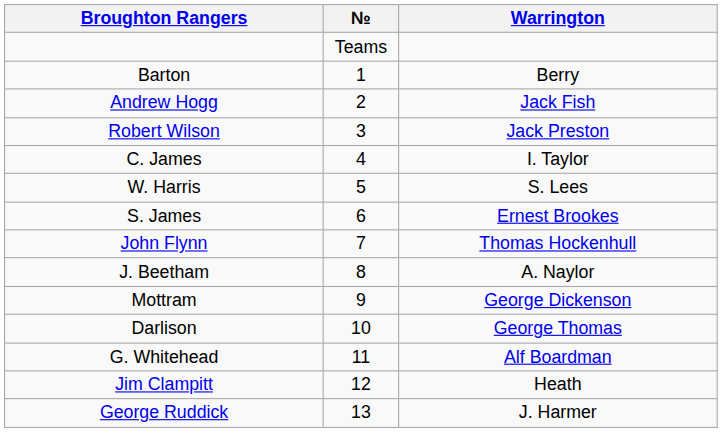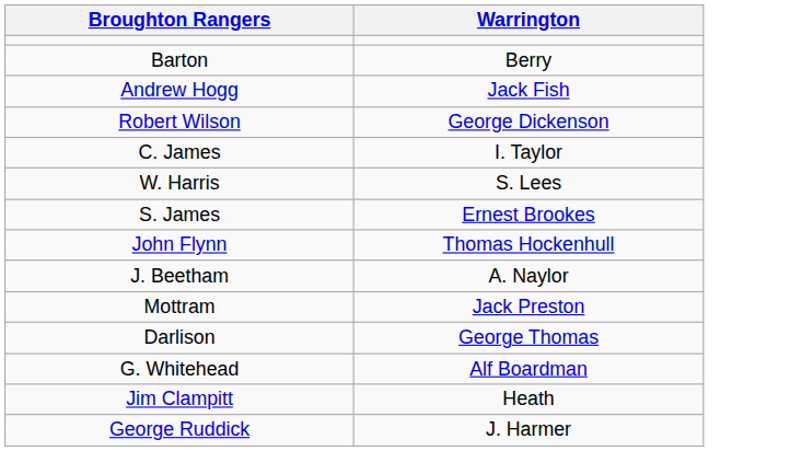 <table class="wikitable" style="text-align:center;">
 <tr>
 <th width=280 abbr="Broughton R"><a href='#'>Broughton Rangers</a></th>
-<th width=60 abbr="Number">№</th>
 <th width=280 abbr="Warrington"><a href='#'>Warrington</a></th>
 </tr>
 <tr>
 <td></td>
-<td>Teams</td>
 <td></td>
 </tr>
 <tr>
 <td>Barton</td>
-<td>1</td>
 <td>Berry</td>
 </tr>
 <tr>
 <td><a href='#'>Andrew Hogg</a></td>
-<td>2</td>
 <td><a href='#'>Jack Fish</a></td>
 </tr>
 <tr>
 <td><a href='#'>Robert Wilson</a></td>
-<td>3</td>
-<td><a href='#'>Jack Preston</a></td>
+<td><a href='#'>George Dickenson</a></td>
 </tr>
 <tr>
 <td>C. James</td>
-<td>4</td>
 <td>I. Taylor</td>
 </tr>
 <tr>
 <td>W. Harris</td>
-<td>5</td>
 <td>S. Lees</td>
 </tr>
 <tr>
 <td>S. James</td>
-<td>6</td>
 <td><a href='#'>Ernest Brookes</a></td>
 </tr>
 <tr>
 <td><a href='#'>John Flynn</a></td>
-<td>7</td>
 <td><a href='#'>Thomas Hockenhull</a></td>
 </tr>
 <tr>
 <td>J. Beetham</td>
-<td>8</td>
 <td>A. Naylor</td>
 </tr>
 <tr>
 <td>Mottram</td>
-<td>9</td>
-<td><a href='#'>George Dickenson</a></td>
+<td><a href='#'>Jack Preston</a></td>
 </tr>
 <tr>
 <td>Darlison</td>
-<td>10</td>
 <td><a href='#'>George Thomas</a></td>
 </tr>
 <tr>
 <td>G. Whitehead</td>
-<td>11</td>
 <td><a href='#'>Alf Boardman</a></td>
 </tr>
 <tr>
 <td><a href='#'>Jim Clampitt</a></td>
-<td>12</td>
 <td>Heath</td>
 </tr>
 <tr>
 <td><a href='#'>George Ruddick</a></td>
-<td>13</td>
 <td>J. Harmer</td>
 </tr>
 </table>
